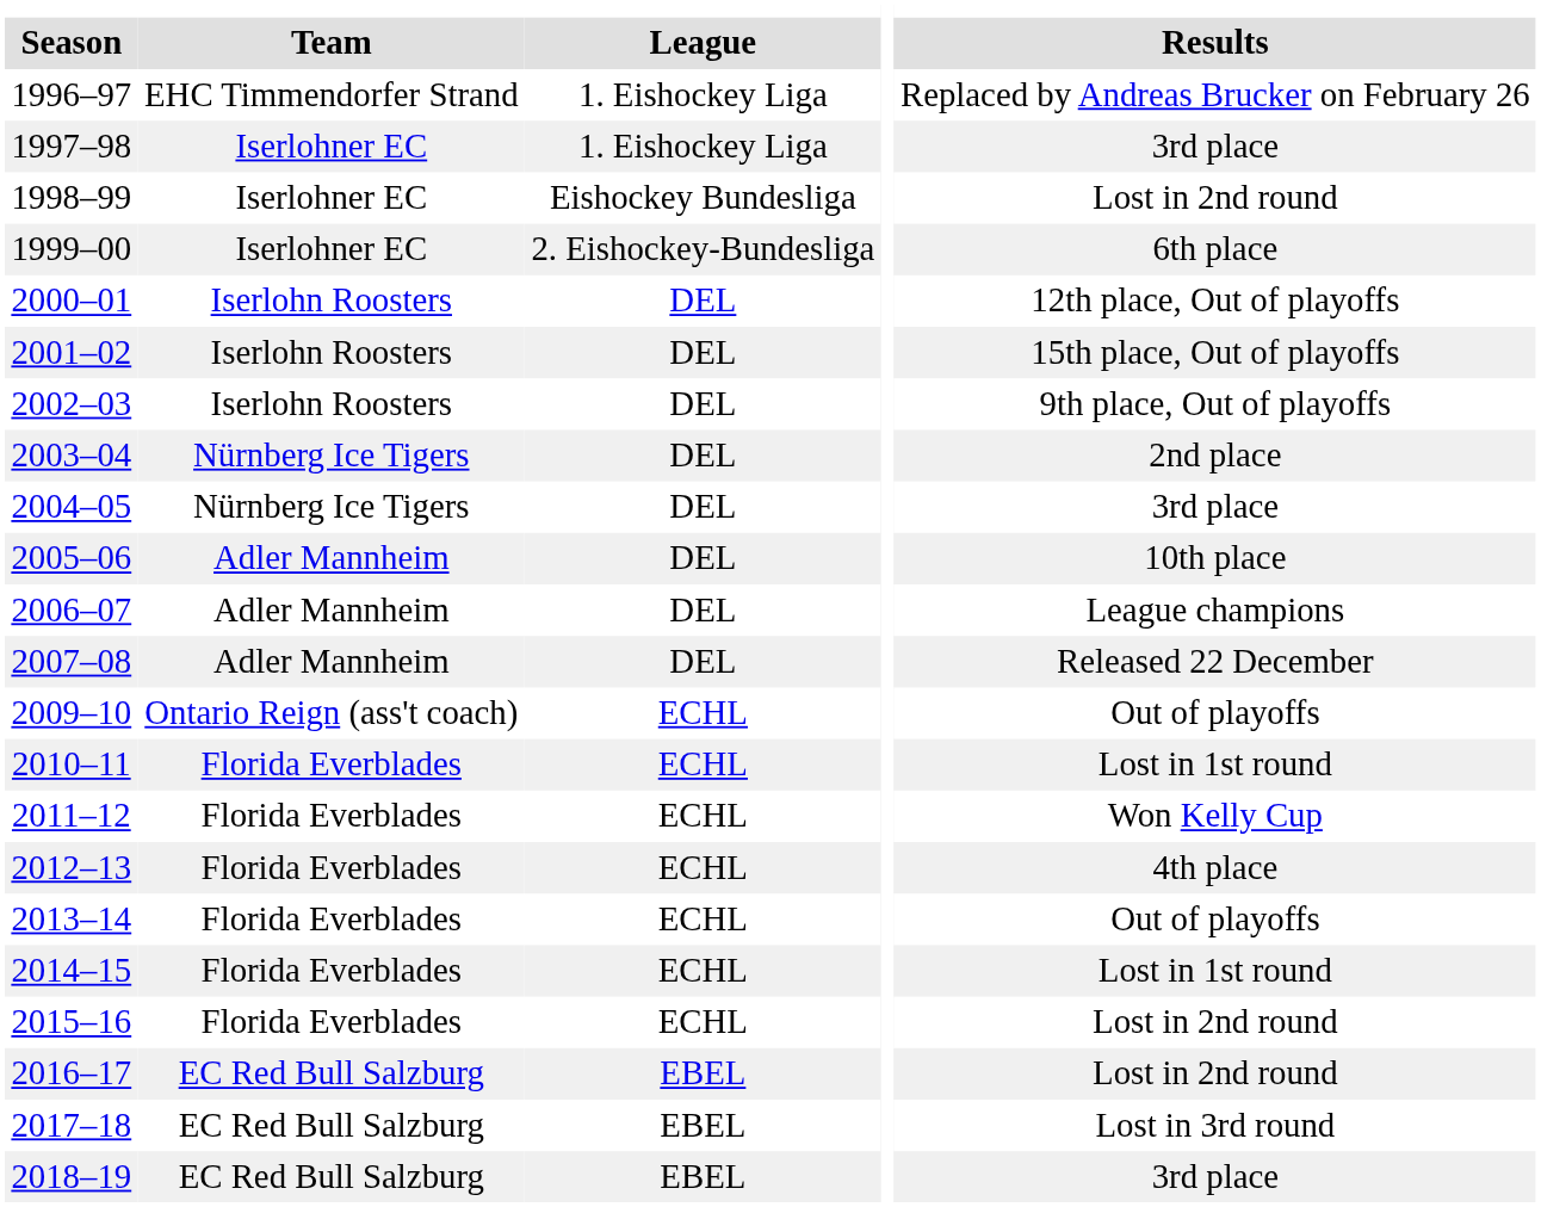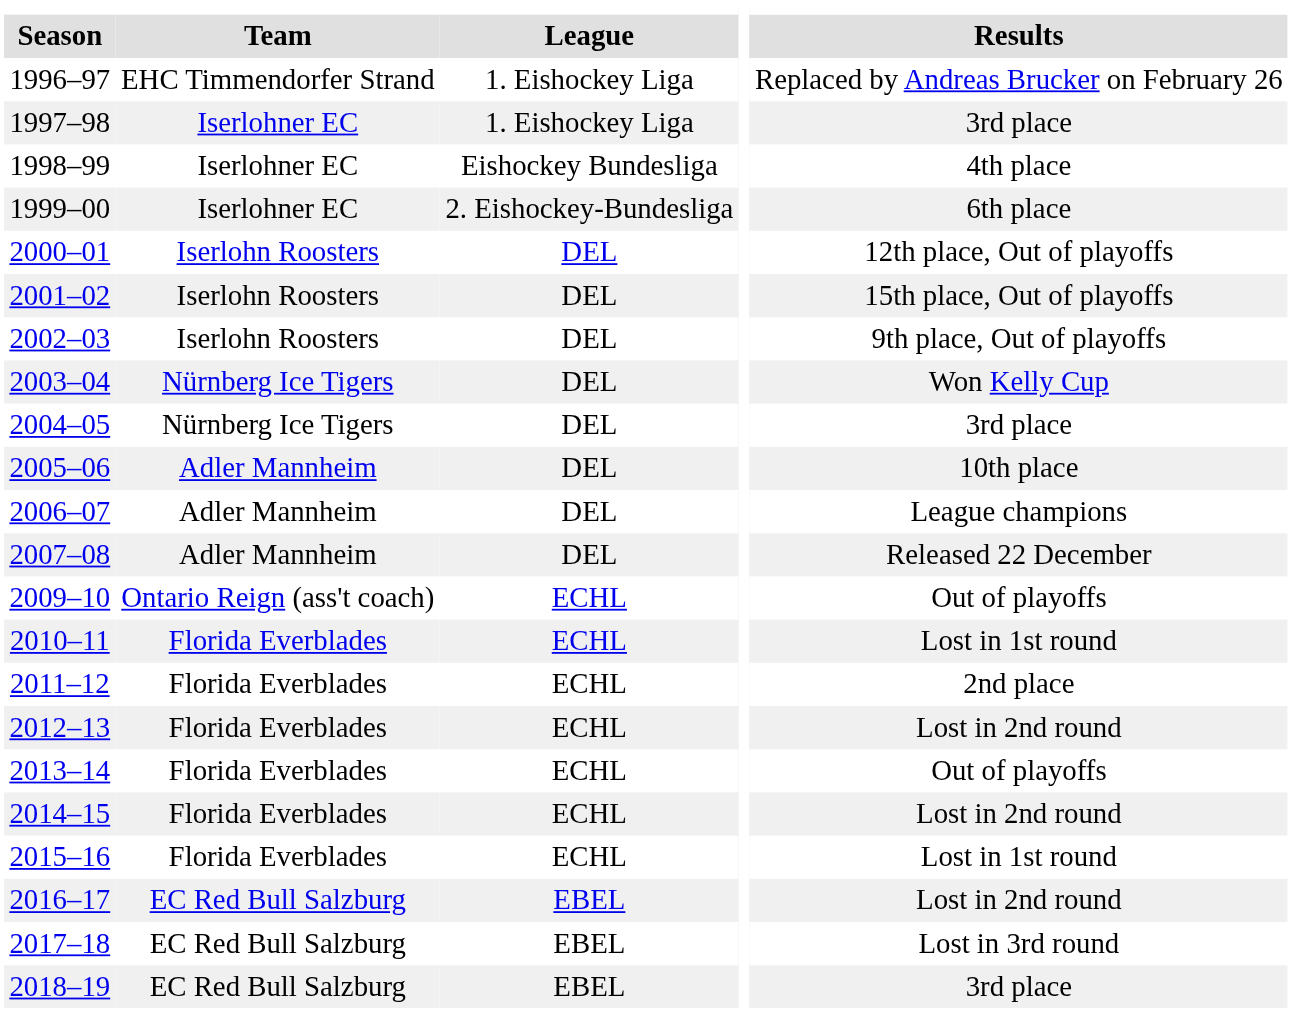 <table border="0" cellpadding="3" cellspacing="0">
 <tr bgcolor="#e0e0e0">
 <th colspan="3" bgcolor="#ffffff"></th>
 <th rowspan="99" bgcolor="#ffffff"></th>
 </tr>
 <tr bgcolor="#e0e0e0">
 <th>Season</th>
 <th>Team</th>
 <th>League</th>
 <th>Results</th>
 </tr>
 <tr ALIGN="center">
 <td>1996–97</td>
 <td>EHC Timmendorfer Strand</td>
 <td>1. Eishockey Liga</td>
 <td>Replaced by <a href='#'>Andreas Brucker</a> on February 26</td>
 </tr>
 <tr ALIGN="center" bgcolor="#f0f0f0">
 <td>1997–98</td>
 <td><a href='#'>Iserlohner EC</a></td>
 <td>1. Eishockey Liga</td>
 <td>3rd place</td>
 </tr>
 <tr ALIGN="center">
 <td>1998–99</td>
 <td>Iserlohner EC</td>
 <td>Eishockey Bundesliga</td>
-<td>Lost in 2nd round</td>
+<td>4th place</td>
 </tr>
 <tr ALIGN="center" bgcolor="#f0f0f0">
 <td>1999–00</td>
 <td>Iserlohner EC</td>
 <td>2. Eishockey-Bundesliga</td>
 <td>6th place</td>
 </tr>
 <tr ALIGN="center">
 <td><a href='#'>2000–01</a></td>
 <td><a href='#'>Iserlohn Roosters</a></td>
 <td><a href='#'>DEL</a></td>
 <td>12th place, Out of playoffs</td>
 </tr>
 <tr ALIGN="center" bgcolor="#f0f0f0">
 <td><a href='#'>2001–02</a></td>
 <td>Iserlohn Roosters</td>
 <td>DEL</td>
 <td>15th place, Out of playoffs</td>
 </tr>
 <tr ALIGN="center">
 <td><a href='#'>2002–03</a></td>
 <td>Iserlohn Roosters</td>
 <td>DEL</td>
 <td>9th place, Out of playoffs</td>
 </tr>
 <tr ALIGN="center" bgcolor="#f0f0f0">
 <td><a href='#'>2003–04</a></td>
 <td><a href='#'>Nürnberg Ice Tigers</a></td>
 <td>DEL</td>
-<td>2nd place</td>
+<td>Won <a href='#'>Kelly Cup</a></td>
 </tr>
 <tr ALIGN="center">
 <td><a href='#'>2004–05</a></td>
 <td>Nürnberg Ice Tigers</td>
 <td>DEL</td>
 <td>3rd place</td>
 </tr>
 <tr ALIGN="center" bgcolor="#f0f0f0">
 <td><a href='#'>2005–06</a></td>
 <td><a href='#'>Adler Mannheim</a></td>
 <td>DEL</td>
 <td>10th place</td>
 </tr>
 <tr ALIGN="center">
 <td><a href='#'>2006–07</a></td>
 <td>Adler Mannheim</td>
 <td>DEL</td>
 <td>League champions</td>
 </tr>
 <tr ALIGN="center" bgcolor="#f0f0f0">
 <td><a href='#'>2007–08</a></td>
 <td>Adler Mannheim</td>
 <td>DEL</td>
 <td>Released 22 December</td>
 </tr>
 <tr ALIGN="center">
 <td><a href='#'>2009–10</a></td>
 <td><a href='#'>Ontario Reign</a> (ass't coach)</td>
 <td><a href='#'>ECHL</a></td>
 <td>Out of playoffs</td>
 </tr>
 <tr ALIGN="center" bgcolor="#f0f0f0">
 <td><a href='#'>2010–11</a></td>
 <td><a href='#'>Florida Everblades</a></td>
 <td><a href='#'>ECHL</a></td>
 <td>Lost in 1st round</td>
 </tr>
 <tr ALIGN="center">
 <td><a href='#'>2011–12</a></td>
 <td>Florida Everblades</td>
 <td>ECHL</td>
-<td>Won <a href='#'>Kelly Cup</a></td>
+<td>2nd place</td>
 </tr>
 <tr ALIGN="center" bgcolor="#f0f0f0">
 <td><a href='#'>2012–13</a></td>
 <td>Florida Everblades</td>
 <td>ECHL</td>
-<td>4th place</td>
+<td>Lost in 2nd round</td>
 </tr>
 <tr ALIGN="center">
 <td><a href='#'>2013–14</a></td>
 <td>Florida Everblades</td>
 <td>ECHL</td>
 <td>Out of playoffs</td>
 </tr>
 <tr ALIGN="center" bgcolor="#f0f0f0">
 <td><a href='#'>2014–15</a></td>
 <td>Florida Everblades</td>
 <td>ECHL</td>
-<td>Lost in 1st round</td>
+<td>Lost in 2nd round</td>
 </tr>
 <tr ALIGN="center">
 <td><a href='#'>2015–16</a></td>
 <td>Florida Everblades</td>
 <td>ECHL</td>
-<td>Lost in 2nd round</td>
+<td>Lost in 1st round</td>
 </tr>
 <tr ALIGN="center" bgcolor="#f0f0f0">
 <td><a href='#'>2016–17</a></td>
 <td><a href='#'>EC Red Bull Salzburg</a></td>
 <td><a href='#'>EBEL</a></td>
 <td>Lost in 2nd round</td>
 </tr>
 <tr ALIGN="center">
 <td><a href='#'>2017–18</a></td>
 <td>EC Red Bull Salzburg</td>
 <td>EBEL</td>
 <td>Lost in 3rd round</td>
 </tr>
 <tr ALIGN="center" bgcolor="#f0f0f0">
 <td><a href='#'>2018–19</a></td>
 <td>EC Red Bull Salzburg</td>
 <td ICE Hockey League>EBEL</td>
 <td>3rd place</td>
 </tr>
 </table>
